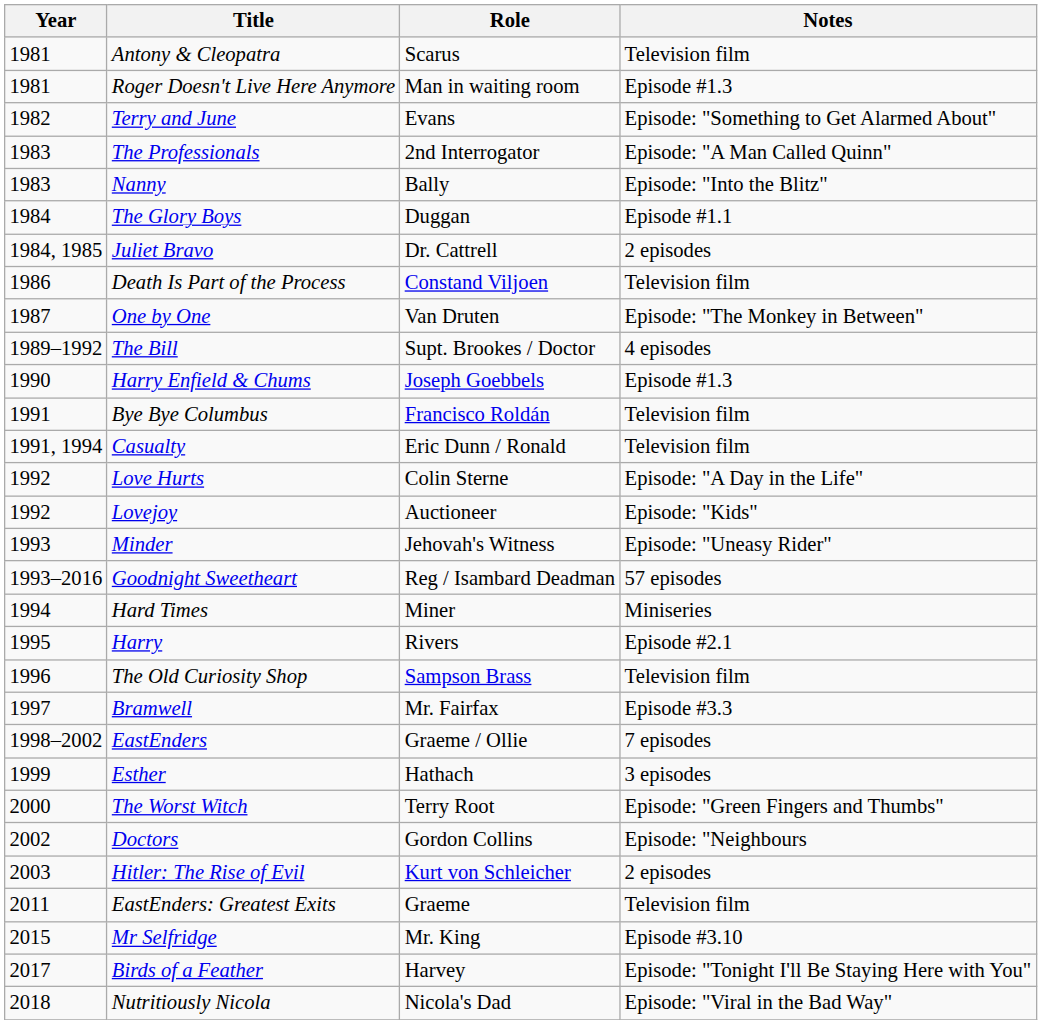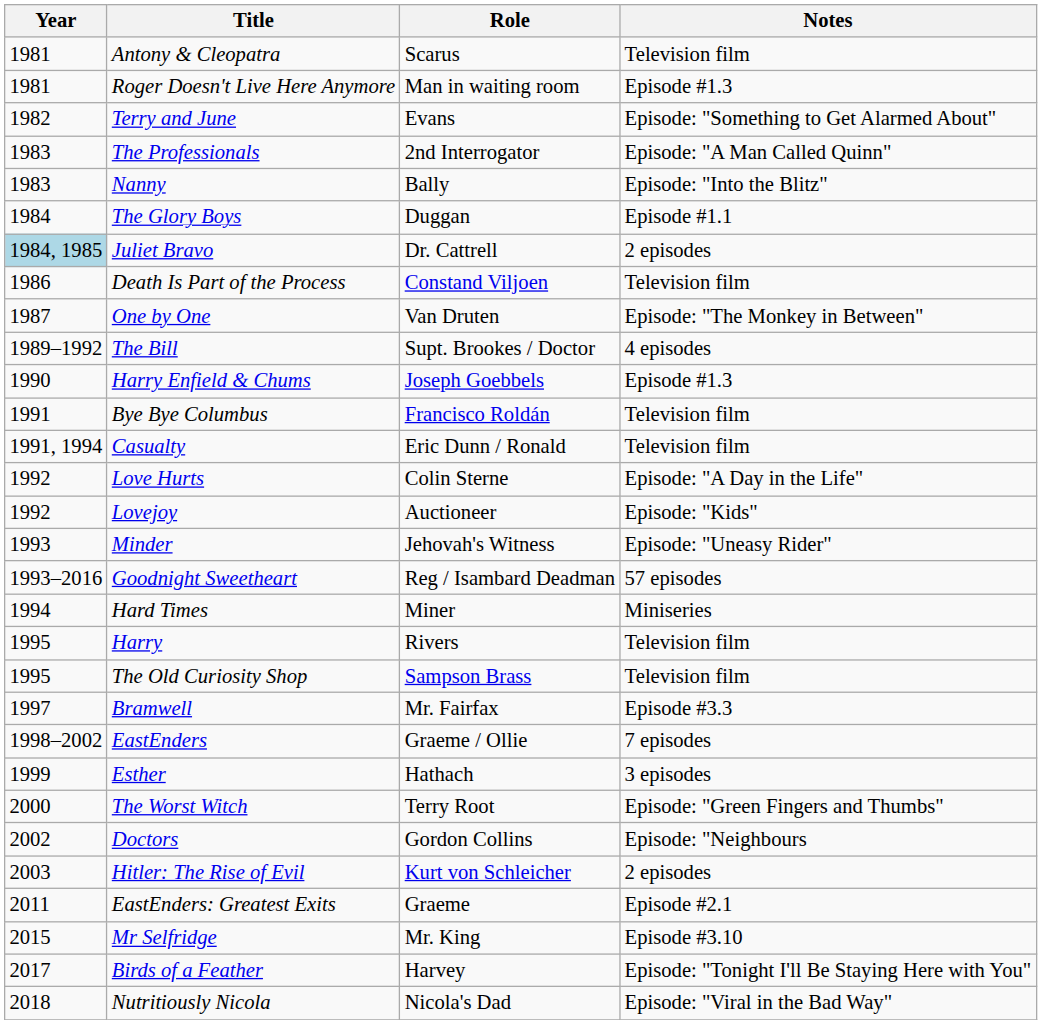 <table class="wikitable sortable">
 <tr>
 <th>Year</th>
 <th>Title</th>
 <th>Role</th>
 <th>Notes</th>
 </tr>
 <tr>
 <td>1981</td>
 <td><em>Antony & Cleopatra</em></td>
 <td>Scarus</td>
 <td>Television film</td>
 </tr>
 <tr>
 <td>1981</td>
 <td><em>Roger Doesn't Live Here Anymore</em></td>
 <td>Man in waiting room</td>
 <td>Episode #1.3</td>
 </tr>
 <tr>
 <td>1982</td>
 <td><em><a href='#'>Terry and June</a></em></td>
 <td>Evans</td>
 <td>Episode: "Something to Get Alarmed About"</td>
 </tr>
 <tr>
 <td>1983</td>
 <td><a href='#'><em>The Professionals</em></a></td>
 <td>2nd Interrogator</td>
 <td>Episode: "A Man Called Quinn"</td>
 </tr>
 <tr>
 <td>1983</td>
 <td><a href='#'><em>Nanny</em></a></td>
 <td>Bally</td>
 <td>Episode: "Into the Blitz"</td>
 </tr>
 <tr>
 <td>1984</td>
 <td><em><a href='#'>The Glory Boys</a></em></td>
 <td>Duggan</td>
 <td>Episode #1.1</td>
 </tr>
 <tr>
-<td>1984, 1985</td>
+<td style="background: lightblue;">1984, 1985</td>
 <td><em><a href='#'>Juliet Bravo</a></em></td>
 <td>Dr. Cattrell</td>
 <td>2 episodes</td>
 </tr>
 <tr>
 <td>1986</td>
 <td><em>Death Is Part of the Process</em></td>
 <td><a href='#'>Constand Viljoen</a></td>
 <td>Television film</td>
 </tr>
 <tr>
 <td>1987</td>
 <td><a href='#'><em>One by One</em></a></td>
 <td>Van Druten</td>
 <td>Episode: "The Monkey in Between"</td>
 </tr>
 <tr>
 <td>1989–1992</td>
 <td><em><a href='#'>The Bill</a></em></td>
 <td>Supt. Brookes / Doctor</td>
 <td>4 episodes</td>
 </tr>
 <tr>
 <td>1990</td>
 <td><em><a href='#'>Harry Enfield & Chums</a></em></td>
 <td><a href='#'>Joseph Goebbels</a></td>
 <td>Episode #1.3</td>
 </tr>
 <tr>
 <td>1991</td>
 <td><em>Bye Bye Columbus</em></td>
 <td><a href='#'>Francisco Roldán</a></td>
 <td>Television film</td>
 </tr>
 <tr>
 <td>1991, 1994</td>
 <td><a href='#'><em>Casualty</em></a></td>
 <td>Eric Dunn / Ronald</td>
 <td>Television film</td>
 </tr>
 <tr>
 <td>1992</td>
 <td><a href='#'><em>Love Hurts</em></a></td>
 <td>Colin Sterne</td>
 <td>Episode: "A Day in the Life"</td>
 </tr>
 <tr>
 <td>1992</td>
 <td><em><a href='#'>Lovejoy</a></em></td>
 <td>Auctioneer</td>
 <td>Episode: "Kids"</td>
 </tr>
 <tr>
 <td>1993</td>
 <td><a href='#'><em>Minder</em></a></td>
 <td>Jehovah's Witness</td>
 <td>Episode: "Uneasy Rider"</td>
 </tr>
 <tr>
 <td>1993–2016</td>
 <td><a href='#'><em>Goodnight Sweetheart</em></a></td>
 <td>Reg / Isambard Deadman</td>
 <td>57 episodes</td>
 </tr>
 <tr>
 <td>1994</td>
 <td><em>Hard Times</em></td>
 <td>Miner</td>
 <td>Miniseries</td>
 </tr>
 <tr>
 <td>1995</td>
 <td><a href='#'><em>Harry</em></a></td>
 <td>Rivers</td>
-<td>Episode #2.1</td>
+<td>Television film</td>
 </tr>
 <tr>
-<td>1996</td>
+<td>1995</td>
 <td><em>The Old Curiosity Shop</em></td>
 <td><a href='#'>Sampson Brass</a></td>
 <td>Television film</td>
 </tr>
 <tr>
 <td>1997</td>
 <td><a href='#'><em>Bramwell</em></a></td>
 <td>Mr. Fairfax</td>
 <td>Episode #3.3</td>
 </tr>
 <tr>
 <td>1998–2002</td>
 <td><em><a href='#'>EastEnders</a></em></td>
 <td>Graeme / Ollie</td>
 <td>7 episodes</td>
 </tr>
 <tr>
 <td>1999</td>
 <td><a href='#'><em>Esther</em></a></td>
 <td>Hathach</td>
 <td>3 episodes</td>
 </tr>
 <tr>
 <td>2000</td>
 <td><a href='#'><em>The Worst Witch</em></a></td>
 <td>Terry Root</td>
 <td>Episode: "Green Fingers and Thumbs"</td>
 </tr>
 <tr>
 <td>2002</td>
 <td><a href='#'><em>Doctors</em></a></td>
 <td>Gordon Collins</td>
 <td>Episode: "Neighbours</td>
 </tr>
 <tr>
 <td>2003</td>
 <td><em><a href='#'>Hitler: The Rise of Evil</a></em></td>
 <td><a href='#'>Kurt von Schleicher</a></td>
 <td>2 episodes</td>
 </tr>
 <tr>
 <td>2011</td>
 <td><em>EastEnders: Greatest Exits</em></td>
 <td>Graeme</td>
-<td>Television film</td>
+<td>Episode #2.1</td>
 </tr>
 <tr>
 <td>2015</td>
 <td><em><a href='#'>Mr Selfridge</a></em></td>
 <td>Mr. King</td>
 <td>Episode #3.10</td>
 </tr>
 <tr>
 <td>2017</td>
 <td><a href='#'><em>Birds of a Feather</em></a></td>
 <td>Harvey</td>
 <td>Episode: "Tonight I'll Be Staying Here with You"</td>
 </tr>
 <tr>
 <td>2018</td>
 <td><em>Nutritiously Nicola</em></td>
 <td>Nicola's Dad</td>
 <td>Episode: "Viral in the Bad Way"</td>
 </tr>
 </table>
